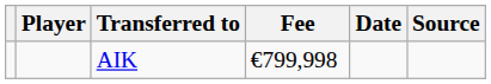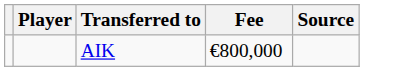 <table class="wikitable plainrowheaders sortable">
 <tr>
 <th></th>
 <th scope="col">Player</th>
 <th>Transferred to</th>
 <th style="width: 65px;">Fee</th>
-<th scope="col">Date</th>
 <th scope="col">Source</th>
 </tr>
 <tr>
 <td align="center"></td>
 <td></td>
 <td> <a href='#'>AIK</a></td>
-<td>€799,998</td>
-<td></td>
+<td>€800,000</td>
 <td></td>
 </tr>
 </table>
